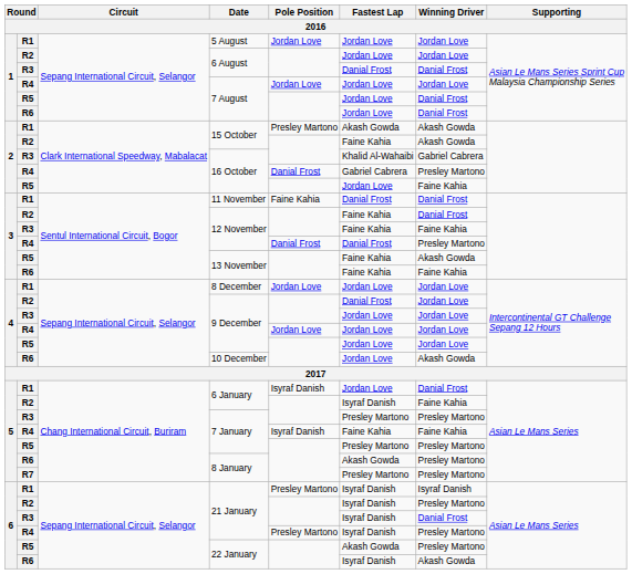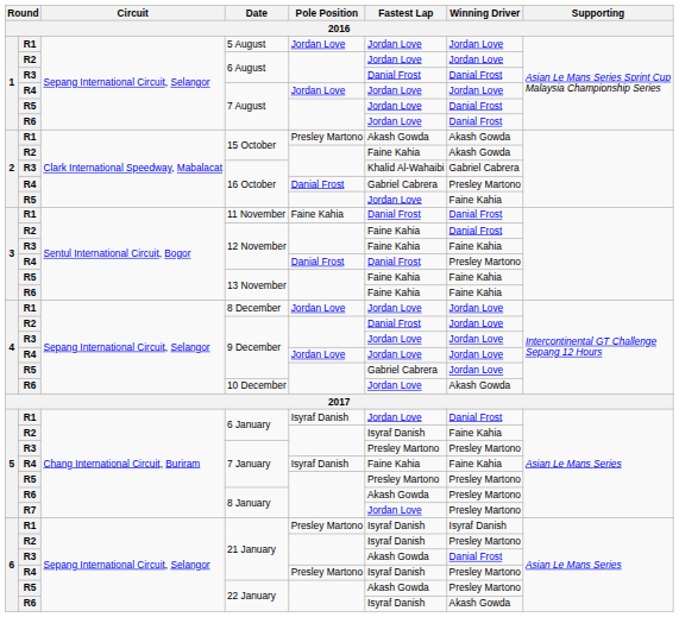 <table class="wikitable" style="font-size: 85%">
 <tr>
 <th colspan=2>Round</th>
 <th>Circuit</th>
 <th>Date</th>
 <th>Pole Position</th>
 <th>Fastest Lap</th>
 <th>Winning Driver</th>
 <th>Supporting</th>
 </tr>
 <tr>
 <th colspan=8>2016</th>
 </tr>
 <tr>
 <th rowspan=6>1</th>
 <th>R1</th>
 <td rowspan=6> <a href='#'>Sepang International Circuit</a>, <a href='#'>Selangor</a></td>
 <td>5 August</td>
 <td> <a href='#'>Jordan Love</a></td>
 <td> <a href='#'>Jordan Love</a></td>
 <td> <a href='#'>Jordan Love</a></td>
 <td rowspan=6 nowrap><em><a href='#'>Asian Le Mans Series Sprint Cup</a></em><br><em>Malaysia Championship Series</em></td>
 </tr>
 <tr>
 <th>R2</th>
 <td rowspan=2>6 August</td>
 <td rowspan=2></td>
 <td> <a href='#'>Jordan Love</a></td>
 <td> <a href='#'>Jordan Love</a></td>
 </tr>
 <tr>
 <th>R3</th>
 <td> <a href='#'>Danial Frost</a></td>
 <td> <a href='#'>Danial Frost</a></td>
 </tr>
 <tr>
 <th>R4</th>
 <td rowspan=3>7 August</td>
 <td> <a href='#'>Jordan Love</a></td>
 <td> <a href='#'>Jordan Love</a></td>
 <td> <a href='#'>Jordan Love</a></td>
 </tr>
 <tr>
 <th>R5</th>
 <td rowspan=2></td>
 <td> <a href='#'>Jordan Love</a></td>
 <td> <a href='#'>Danial Frost</a></td>
 </tr>
 <tr>
 <th>R6</th>
 <td> <a href='#'>Jordan Love</a></td>
 <td> <a href='#'>Danial Frost</a></td>
 </tr>
 <tr>
 <th rowspan=5>2</th>
 <th>R1</th>
 <td rowspan=5 nowrap> <a href='#'>Clark International Speedway</a>, <a href='#'>Mabalacat</a></td>
 <td rowspan=2>15 October</td>
 <td> Presley Martono</td>
 <td> Akash Gowda</td>
 <td> Akash Gowda</td>
 <td rowspan=5></td>
 </tr>
 <tr>
 <th>R2</th>
 <td rowspan=2></td>
 <td> Faine Kahia</td>
 <td> Akash Gowda</td>
 </tr>
 <tr>
 <th>R3</th>
 <td rowspan=3>16 October</td>
 <td nowrap> Khalid Al-Wahaibi</td>
 <td> Gabriel Cabrera</td>
 </tr>
 <tr>
 <th>R4</th>
 <td> <a href='#'>Danial Frost</a></td>
 <td nowrap> Gabriel Cabrera</td>
 <td nowrap> Presley Martono</td>
 </tr>
 <tr>
 <th>R5</th>
 <td></td>
 <td> <a href='#'>Jordan Love</a></td>
 <td> Faine Kahia</td>
 </tr>
 <tr>
 <th rowspan=6>3</th>
 <th>R1</th>
 <td rowspan=6> <a href='#'>Sentul International Circuit</a>, <a href='#'>Bogor</a></td>
 <td>11 November</td>
 <td> Faine Kahia</td>
 <td> <a href='#'>Danial Frost</a></td>
 <td> <a href='#'>Danial Frost</a></td>
 <td rowspan=6></td>
 </tr>
 <tr>
 <th>R2</th>
 <td rowspan=3>12 November</td>
 <td rowspan=2></td>
 <td> Faine Kahia</td>
 <td> <a href='#'>Danial Frost</a></td>
 </tr>
 <tr>
 <th>R3</th>
 <td> Faine Kahia</td>
 <td> Faine Kahia</td>
 </tr>
 <tr>
 <th>R4</th>
 <td> <a href='#'>Danial Frost</a></td>
 <td> <a href='#'>Danial Frost</a></td>
 <td> Presley Martono</td>
 </tr>
 <tr>
 <th>R5</th>
 <td rowspan=2>13 November</td>
 <td rowspan=2></td>
 <td> Faine Kahia</td>
-<td> Akash Gowda</td>
+<td> Faine Kahia</td>
 </tr>
 <tr>
 <th>R6</th>
 <td> Faine Kahia</td>
 <td> Faine Kahia</td>
 </tr>
 <tr>
 <th rowspan=6>4</th>
 <th>R1</th>
 <td rowspan=6> <a href='#'>Sepang International Circuit</a>, <a href='#'>Selangor</a></td>
 <td>8 December</td>
 <td> <a href='#'>Jordan Love</a></td>
 <td> <a href='#'>Jordan Love</a></td>
 <td> <a href='#'>Jordan Love</a></td>
 <td rowspan=6><em><a href='#'>Intercontinental GT Challenge</a></em><br><em><a href='#'>Sepang 12 Hours</a></em></td>
 </tr>
 <tr>
 <th>R2</th>
 <td rowspan=4>9 December</td>
 <td rowspan=2></td>
 <td> <a href='#'>Danial Frost</a></td>
 <td> <a href='#'>Jordan Love</a></td>
 </tr>
 <tr>
 <th>R3</th>
 <td> <a href='#'>Jordan Love</a></td>
 <td> <a href='#'>Jordan Love</a></td>
 </tr>
 <tr>
 <th>R4</th>
 <td> <a href='#'>Jordan Love</a></td>
 <td> <a href='#'>Jordan Love</a></td>
 <td> <a href='#'>Jordan Love</a></td>
 </tr>
 <tr>
 <th>R5</th>
 <td rowspan=2></td>
-<td> <a href='#'>Jordan Love</a></td>
+<td nowrap> Gabriel Cabrera</td>
 <td> <a href='#'>Jordan Love</a></td>
 </tr>
 <tr>
 <th>R6</th>
 <td nowrap>10 December</td>
 <td> <a href='#'>Jordan Love</a></td>
 <td> Akash Gowda</td>
 </tr>
 <tr>
 <th colspan=8>2017</th>
 </tr>
 <tr>
 <th rowspan=7>5</th>
 <th>R1</th>
 <td rowspan=7 nowrap> <a href='#'>Chang International Circuit</a>, <a href='#'>Buriram</a></td>
 <td rowspan=2>6 January</td>
 <td> Isyraf Danish</td>
 <td> <a href='#'>Jordan Love</a></td>
 <td> <a href='#'>Danial Frost</a></td>
 <td rowspan=7><em><a href='#'>Asian Le Mans Series</a></em></td>
 </tr>
 <tr>
 <th>R2</th>
 <td rowspan=2></td>
 <td> Isyraf Danish</td>
 <td> Faine Kahia</td>
 </tr>
 <tr>
 <th>R3</th>
 <td rowspan=3>7 January</td>
 <td> Presley Martono</td>
 <td> Presley Martono</td>
 </tr>
 <tr>
 <th>R4</th>
 <td> Isyraf Danish</td>
 <td> Faine Kahia</td>
 <td> Faine Kahia</td>
 </tr>
 <tr>
 <th>R5</th>
 <td rowspan=3></td>
 <td> Presley Martono</td>
 <td> Presley Martono</td>
 </tr>
 <tr>
 <th>R6</th>
 <td rowspan=2>8 January</td>
 <td> Akash Gowda</td>
 <td> Presley Martono</td>
 </tr>
 <tr>
 <th>R7</th>
-<td> Presley Martono</td>
+<td> <a href='#'>Jordan Love</a></td>
 <td> Presley Martono</td>
 </tr>
 <tr>
 <th rowspan=6>6</th>
 <th>R1</th>
 <td rowspan=6> <a href='#'>Sepang International Circuit</a>, <a href='#'>Selangor</a></td>
 <td rowspan=4>21 January</td>
 <td> Presley Martono</td>
 <td> Isyraf Danish</td>
 <td> Isyraf Danish</td>
 <td rowspan=6><em><a href='#'>Asian Le Mans Series</a></em></td>
 </tr>
 <tr>
 <th>R2</th>
 <td rowspan=2></td>
 <td> Isyraf Danish</td>
 <td> Presley Martono</td>
 </tr>
 <tr>
 <th>R3</th>
-<td> Isyraf Danish</td>
+<td> Akash Gowda</td>
 <td> <a href='#'>Danial Frost</a></td>
 </tr>
 <tr>
 <th>R4</th>
 <td> Presley Martono</td>
 <td> Isyraf Danish</td>
 <td> Presley Martono</td>
 </tr>
 <tr>
 <th>R5</th>
 <td rowspan=2>22 January</td>
 <td rowspan=2></td>
 <td> Akash Gowda</td>
 <td> Presley Martono</td>
 </tr>
 <tr>
 <th>R6</th>
 <td> Isyraf Danish</td>
 <td> Akash Gowda</td>
 </tr>
 </table>
